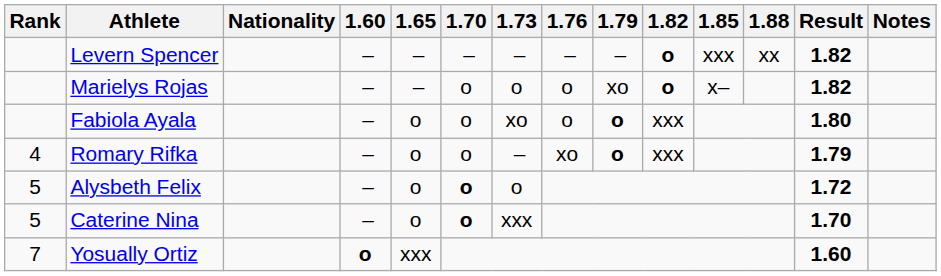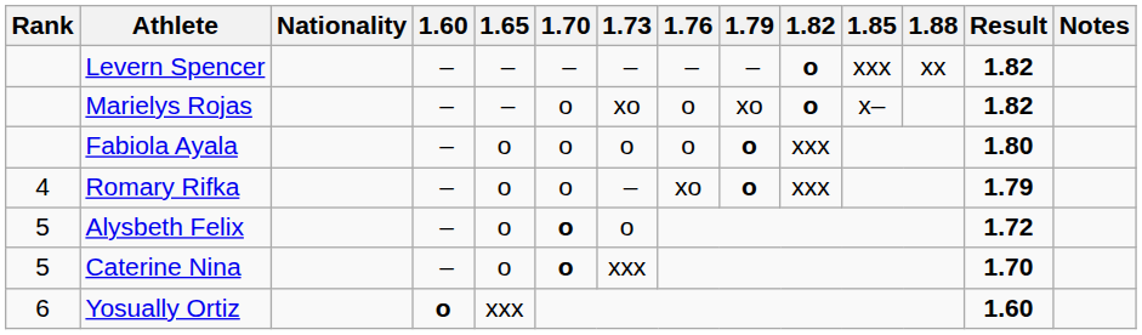 <table class="wikitable sortable" style="text-align:center">
 <tr>
 <th>Rank</th>
 <th>Athlete</th>
 <th>Nationality</th>
 <th>1.60</th>
 <th>1.65</th>
 <th>1.70</th>
 <th>1.73</th>
 <th>1.76</th>
 <th>1.79</th>
 <th>1.82</th>
 <th>1.85</th>
 <th>1.88</th>
 <th>Result</th>
 <th>Notes</th>
 </tr>
 <tr>
 <td></td>
 <td align="left"><a href='#'>Levern Spencer</a></td>
 <td align=left></td>
 <td> –</td>
 <td> –</td>
 <td> –</td>
 <td> –</td>
 <td> –</td>
 <td> –</td>
 <td><strong>o</strong></td>
 <td>xxx</td>
 <td>xx</td>
 <td><strong>1.82</strong></td>
 <td></td>
 </tr>
 <tr>
 <td></td>
 <td align="left"><a href='#'>Marielys Rojas</a></td>
 <td align=left></td>
 <td> –</td>
 <td> –</td>
 <td>o</td>
-<td>o</td>
+<td>xo</td>
 <td>o</td>
 <td>xo</td>
 <td><strong>o</strong></td>
 <td>x–</td>
 <td></td>
 <td><strong>1.82</strong></td>
 <td></td>
 </tr>
 <tr>
 <td></td>
 <td align="left"><a href='#'>Fabiola Ayala</a></td>
 <td align=left></td>
 <td> –</td>
 <td>o</td>
 <td>o</td>
-<td>xo</td>
+<td>o</td>
 <td>o</td>
 <td><strong>o</strong></td>
 <td>xxx</td>
 <td colspan=2></td>
 <td><strong>1.80</strong></td>
 <td></td>
 </tr>
 <tr>
 <td>4</td>
 <td align="left"><a href='#'>Romary Rifka</a></td>
 <td align=left></td>
 <td> –</td>
 <td>o</td>
 <td>o</td>
 <td> –</td>
 <td>xo</td>
 <td><strong>o</strong></td>
 <td>xxx</td>
 <td colspan=2></td>
 <td><strong>1.79</strong></td>
 <td></td>
 </tr>
 <tr>
 <td>5</td>
 <td align="left"><a href='#'>Alysbeth Felix</a></td>
 <td align=left></td>
 <td> –</td>
 <td>o</td>
 <td><strong>o</strong></td>
 <td>o</td>
 <td colspan=5></td>
 <td><strong>1.72</strong></td>
 <td></td>
 </tr>
 <tr>
 <td>5</td>
 <td align="left"><a href='#'>Caterine Nina</a></td>
 <td align=left></td>
 <td> –</td>
 <td>o</td>
 <td><strong>o</strong></td>
 <td>xxx</td>
 <td colspan=5></td>
 <td><strong>1.70</strong></td>
 <td></td>
 </tr>
 <tr>
-<td>7</td>
+<td>6</td>
 <td align="left"><a href='#'>Yosually Ortiz</a></td>
 <td align=left></td>
 <td><strong>o</strong></td>
 <td>xxx</td>
 <td colspan=7></td>
 <td><strong>1.60</strong></td>
 <td></td>
 </tr>
 </table>
